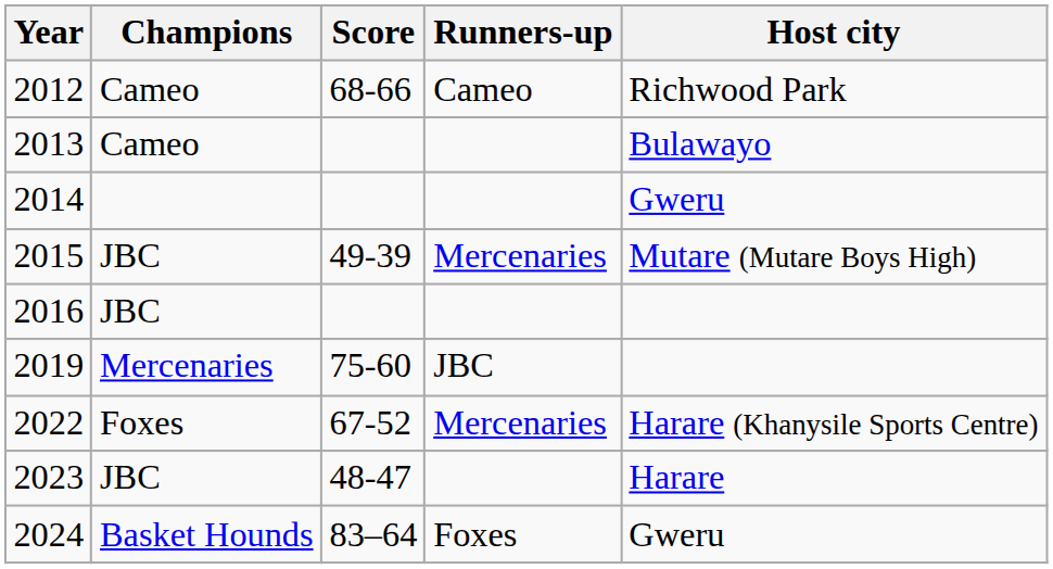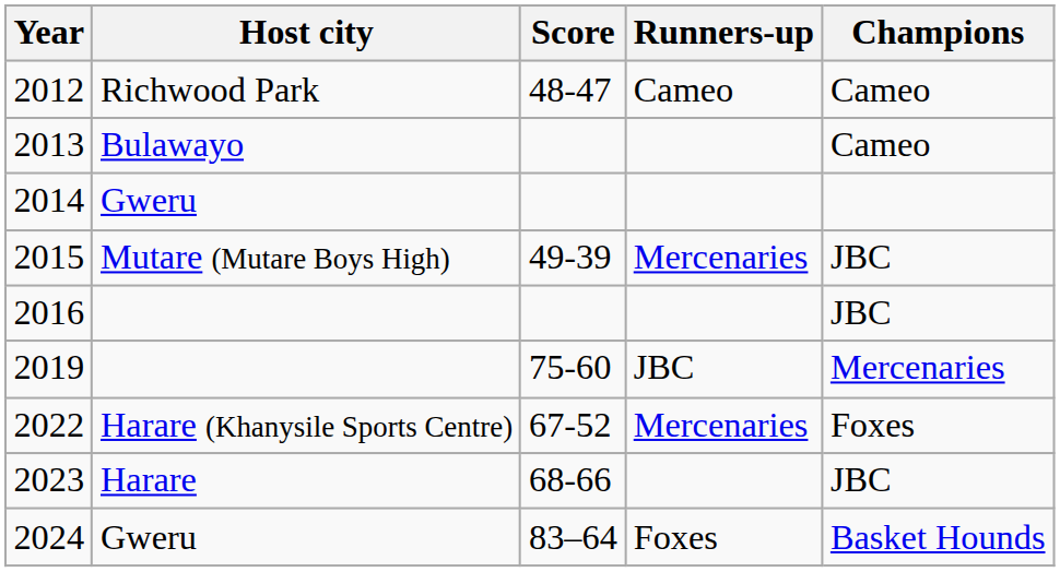 <table class="wikitable">
 <tr>
 <th>Year</th>
-<th>Champions</th>
+<th>Host city</th>
 <th>Score</th>
 <th>Runners-up</th>
-<th>Host city</th>
+<th>Champions</th>
 </tr>
 <tr>
 <td>2012</td>
+<td>Richwood Park</td>
+<td>48-47</td>
 <td>Cameo</td>
-<td>68-66</td>
 <td>Cameo</td>
-<td>Richwood Park</td>
 </tr>
 <tr>
 <td>2013</td>
-<td>Cameo</td>
+<td><a href='#'>Bulawayo</a></td>
 <td></td>
 <td></td>
-<td><a href='#'>Bulawayo</a></td>
+<td>Cameo</td>
 </tr>
 <tr>
 <td>2014</td>
-<td></td>
-<td></td>
-<td></td>
 <td><a href='#'>Gweru</a></td>
-</tr>
-<tr>
-<td>2015</td>
-<td>JBC</td>
-<td>49-39</td>
-<td><a href='#'>Mercenaries</a></td>
-<td><a href='#'>Mutare</a> <small>(Mutare Boys High)</small></td>
-</tr>
-<tr>
-<td>2016</td>
-<td>JBC</td>
 <td></td>
 <td></td>
 <td></td>
 </tr>
 <tr>
+<td>2015</td>
+<td><a href='#'>Mutare</a> <small>(Mutare Boys High)</small></td>
+<td>49-39</td>
+<td><a href='#'>Mercenaries</a></td>
+<td>JBC</td>
+</tr>
+<tr>
+<td>2016</td>
+<td></td>
+<td></td>
+<td></td>
+<td>JBC</td>
+</tr>
+<tr>
 <td>2019</td>
-<td><a href='#'>Mercenaries</a></td>
+<td></td>
 <td>75-60</td>
 <td>JBC</td>
-<td></td>
+<td><a href='#'>Mercenaries</a></td>
 </tr>
 <tr>
 <td>2022</td>
-<td>Foxes</td>
+<td><a href='#'>Harare</a> <small>(Khanysile Sports Centre)</small></td>
 <td>67-52</td>
 <td><a href='#'>Mercenaries</a></td>
-<td><a href='#'>Harare</a> <small>(Khanysile Sports Centre)</small></td>
+<td>Foxes</td>
 </tr>
 <tr>
 <td>2023</td>
+<td><a href='#'>Harare</a></td>
+<td>68-66</td>
+<td></td>
 <td>JBC</td>
-<td>48-47</td>
-<td></td>
-<td><a href='#'>Harare</a></td>
 </tr>
 <tr>
 <td>2024</td>
-<td><a href='#'>Basket Hounds</a></td>
+<td>Gweru</td>
 <td>83–64</td>
 <td>Foxes</td>
-<td>Gweru</td>
+<td><a href='#'>Basket Hounds</a></td>
 </tr>
 </table>
